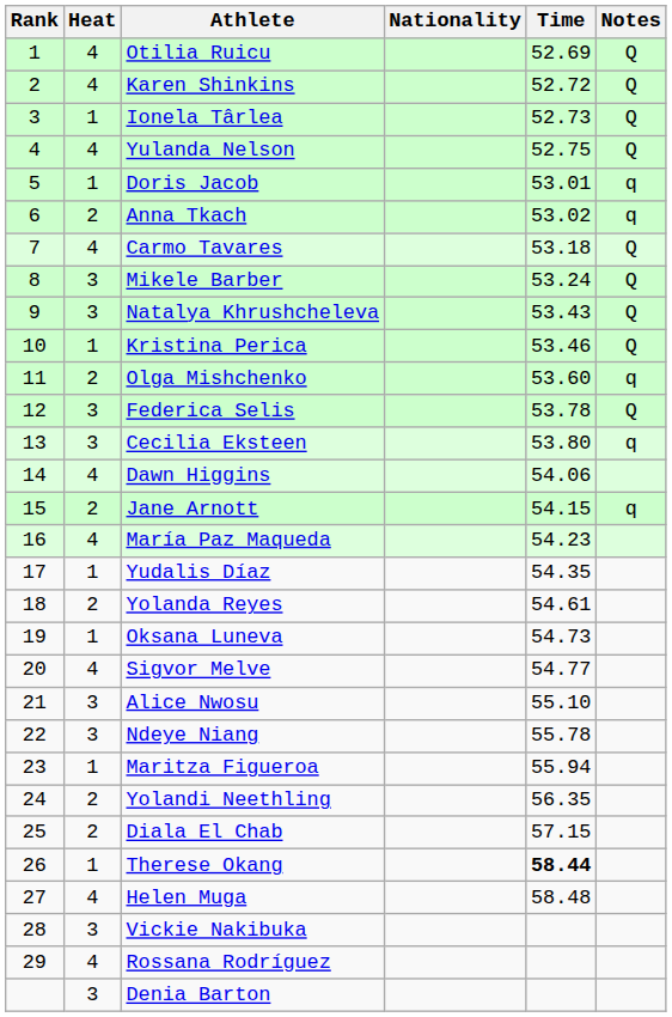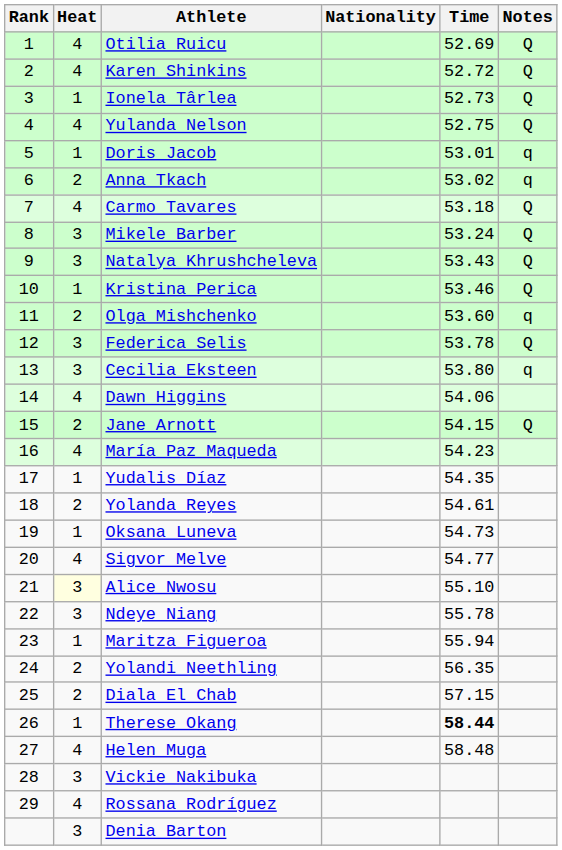 <table class="wikitable sortable" style="text-align:center;font-size:95%">
 <tr>
 <th>Rank</th>
 <th>Heat</th>
 <th>Athlete</th>
 <th>Nationality</th>
 <th>Time</th>
 <th>Notes</th>
 </tr>
 <tr bgcolor=ccffcc>
 <td>1</td>
 <td>4</td>
 <td align="left"><a href='#'>Otilia Ruicu</a></td>
 <td align=left></td>
 <td>52.69</td>
 <td>Q</td>
 </tr>
 <tr bgcolor=ccffcc>
 <td>2</td>
 <td>4</td>
 <td align="left"><a href='#'>Karen Shinkins</a></td>
 <td align=left></td>
 <td>52.72</td>
 <td>Q</td>
 </tr>
 <tr bgcolor=ccffcc>
 <td>3</td>
 <td>1</td>
 <td align="left"><a href='#'>Ionela Târlea</a></td>
 <td align=left></td>
 <td>52.73</td>
 <td>Q</td>
 </tr>
 <tr bgcolor=ccffcc>
 <td>4</td>
 <td>4</td>
 <td align="left"><a href='#'>Yulanda Nelson</a></td>
 <td align=left></td>
 <td>52.75</td>
 <td>Q</td>
 </tr>
 <tr bgcolor=ccffcc>
 <td>5</td>
 <td>1</td>
 <td align="left"><a href='#'>Doris Jacob</a></td>
 <td align=left></td>
 <td>53.01</td>
 <td>q</td>
 </tr>
 <tr bgcolor=ccffcc>
 <td>6</td>
 <td>2</td>
 <td align="left"><a href='#'>Anna Tkach</a></td>
 <td align=left></td>
 <td>53.02</td>
 <td>q</td>
 </tr>
 <tr bgcolor=ddffdd>
 <td>7</td>
 <td>4</td>
 <td align="left"><a href='#'>Carmo Tavares</a></td>
 <td align=left></td>
 <td>53.18</td>
 <td>Q</td>
 </tr>
 <tr bgcolor=ccffcc>
 <td>8</td>
 <td>3</td>
 <td align="left"><a href='#'>Mikele Barber</a></td>
 <td align=left></td>
 <td>53.24</td>
 <td>Q</td>
 </tr>
 <tr bgcolor=ccffcc>
 <td>9</td>
 <td>3</td>
 <td align="left"><a href='#'>Natalya Khrushcheleva</a></td>
 <td align=left></td>
 <td>53.43</td>
 <td>Q</td>
 </tr>
 <tr bgcolor=ccffcc>
 <td>10</td>
 <td>1</td>
 <td align="left"><a href='#'>Kristina Perica</a></td>
 <td align=left></td>
 <td>53.46</td>
 <td>Q</td>
 </tr>
 <tr bgcolor=ccffcc>
 <td>11</td>
 <td>2</td>
 <td align="left"><a href='#'>Olga Mishchenko</a></td>
 <td align=left></td>
 <td>53.60</td>
 <td>q</td>
 </tr>
 <tr bgcolor=ccffcc>
 <td>12</td>
 <td>3</td>
 <td align="left"><a href='#'>Federica Selis</a></td>
 <td align=left></td>
 <td>53.78</td>
 <td>Q</td>
 </tr>
 <tr bgcolor=ddffdd>
 <td>13</td>
 <td>3</td>
 <td align="left"><a href='#'>Cecilia Eksteen</a></td>
 <td align=left></td>
 <td>53.80</td>
 <td>q</td>
 </tr>
 <tr bgcolor=ddffdd>
 <td>14</td>
 <td>4</td>
 <td align="left"><a href='#'>Dawn Higgins</a></td>
 <td align=left></td>
 <td>54.06</td>
 <td></td>
 </tr>
 <tr bgcolor=ccffcc>
 <td>15</td>
 <td>2</td>
 <td align="left"><a href='#'>Jane Arnott</a></td>
 <td align=left></td>
 <td>54.15</td>
-<td>q</td>
+<td>Q</td>
 </tr>
 <tr bgcolor=ddffdd>
 <td>16</td>
 <td>4</td>
 <td align="left"><a href='#'>María Paz Maqueda</a></td>
 <td align=left></td>
 <td>54.23</td>
 <td></td>
 </tr>
 <tr>
 <td>17</td>
 <td>1</td>
 <td align="left"><a href='#'>Yudalis Díaz</a></td>
 <td align=left></td>
 <td>54.35</td>
 <td></td>
 </tr>
 <tr>
 <td>18</td>
 <td>2</td>
 <td align="left"><a href='#'>Yolanda Reyes</a></td>
 <td align=left></td>
 <td>54.61</td>
 <td></td>
 </tr>
 <tr>
 <td>19</td>
 <td>1</td>
 <td align="left"><a href='#'>Oksana Luneva</a></td>
 <td align=left></td>
 <td>54.73</td>
 <td></td>
 </tr>
 <tr>
 <td>20</td>
 <td>4</td>
 <td align="left"><a href='#'>Sigvor Melve</a></td>
 <td align=left></td>
 <td>54.77</td>
 <td></td>
 </tr>
 <tr>
 <td>21</td>
-<td>3</td>
+<td style="background: lightyellow;">3</td>
 <td align="left"><a href='#'>Alice Nwosu</a></td>
 <td align=left></td>
 <td>55.10</td>
 <td></td>
 </tr>
 <tr>
 <td>22</td>
 <td>3</td>
 <td align="left"><a href='#'>Ndeye Niang</a></td>
 <td align=left></td>
 <td>55.78</td>
 <td></td>
 </tr>
 <tr>
 <td>23</td>
 <td>1</td>
 <td align="left"><a href='#'>Maritza Figueroa</a></td>
 <td align=left></td>
 <td>55.94</td>
 <td></td>
 </tr>
 <tr>
 <td>24</td>
 <td>2</td>
 <td align="left"><a href='#'>Yolandi Neethling</a></td>
 <td align=left></td>
 <td>56.35</td>
 <td></td>
 </tr>
 <tr>
 <td>25</td>
 <td>2</td>
 <td align="left"><a href='#'>Diala El Chab</a></td>
 <td align=left></td>
 <td>57.15</td>
 <td></td>
 </tr>
 <tr>
 <td>26</td>
 <td>1</td>
 <td align="left"><a href='#'>Therese Okang</a></td>
 <td align=left></td>
 <td><strong>58.44</strong></td>
 <td></td>
 </tr>
 <tr>
 <td>27</td>
 <td>4</td>
 <td align="left"><a href='#'>Helen Muga</a></td>
 <td align=left></td>
 <td>58.48</td>
 <td></td>
 </tr>
 <tr>
 <td>28</td>
 <td>3</td>
 <td align="left"><a href='#'>Vickie Nakibuka</a></td>
 <td align=left></td>
 <td></td>
 <td></td>
 </tr>
 <tr>
 <td>29</td>
 <td>4</td>
 <td align="left"><a href='#'>Rossana Rodríguez</a></td>
 <td align=left></td>
 <td></td>
 <td></td>
 </tr>
 <tr>
 <td></td>
 <td>3</td>
 <td align="left"><a href='#'>Denia Barton</a></td>
 <td align=left></td>
 <td></td>
 <td></td>
 </tr>
 </table>
